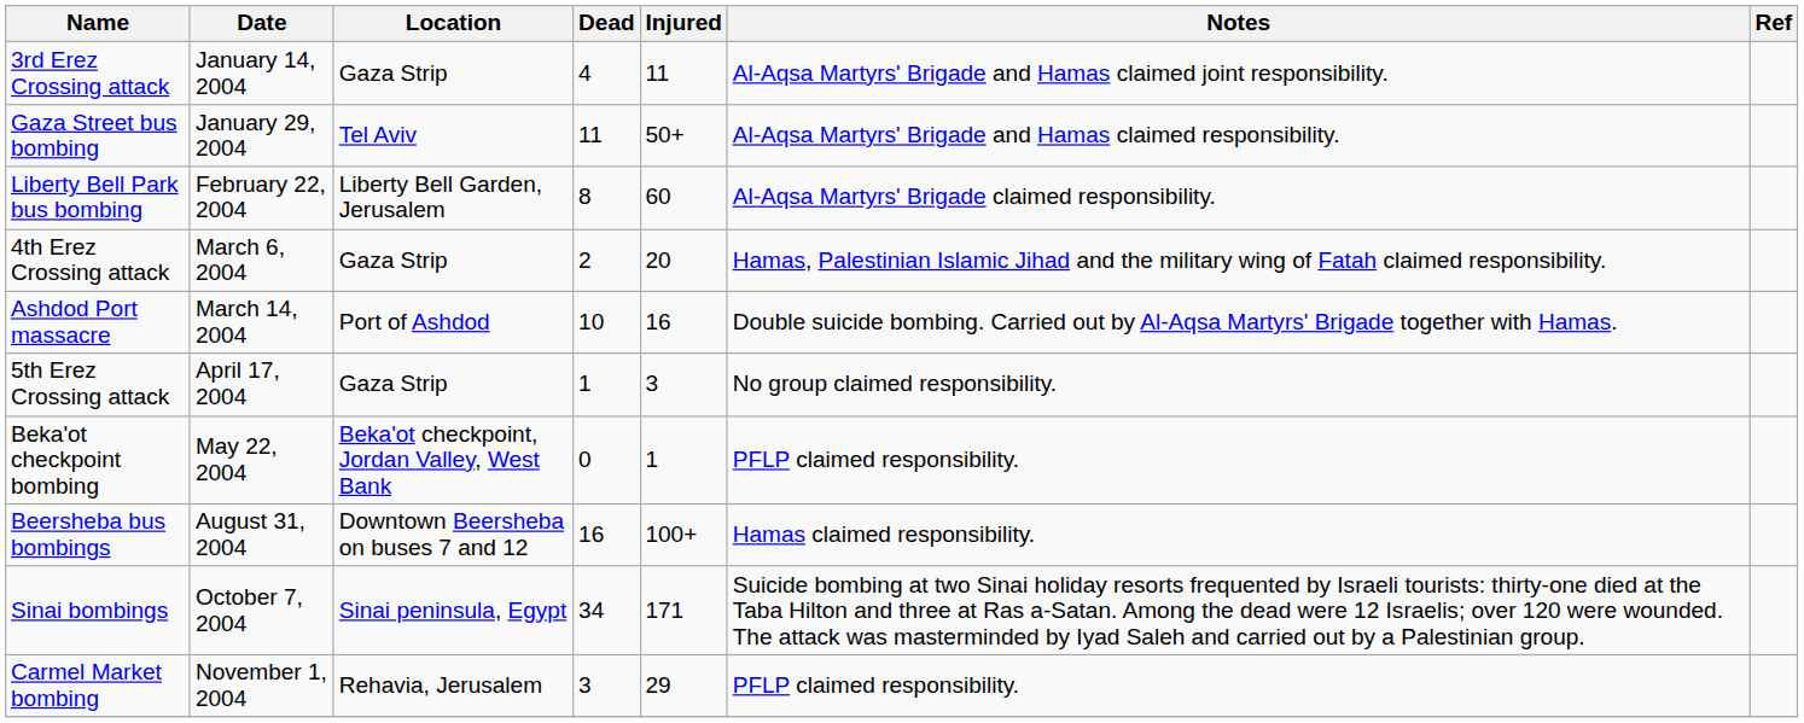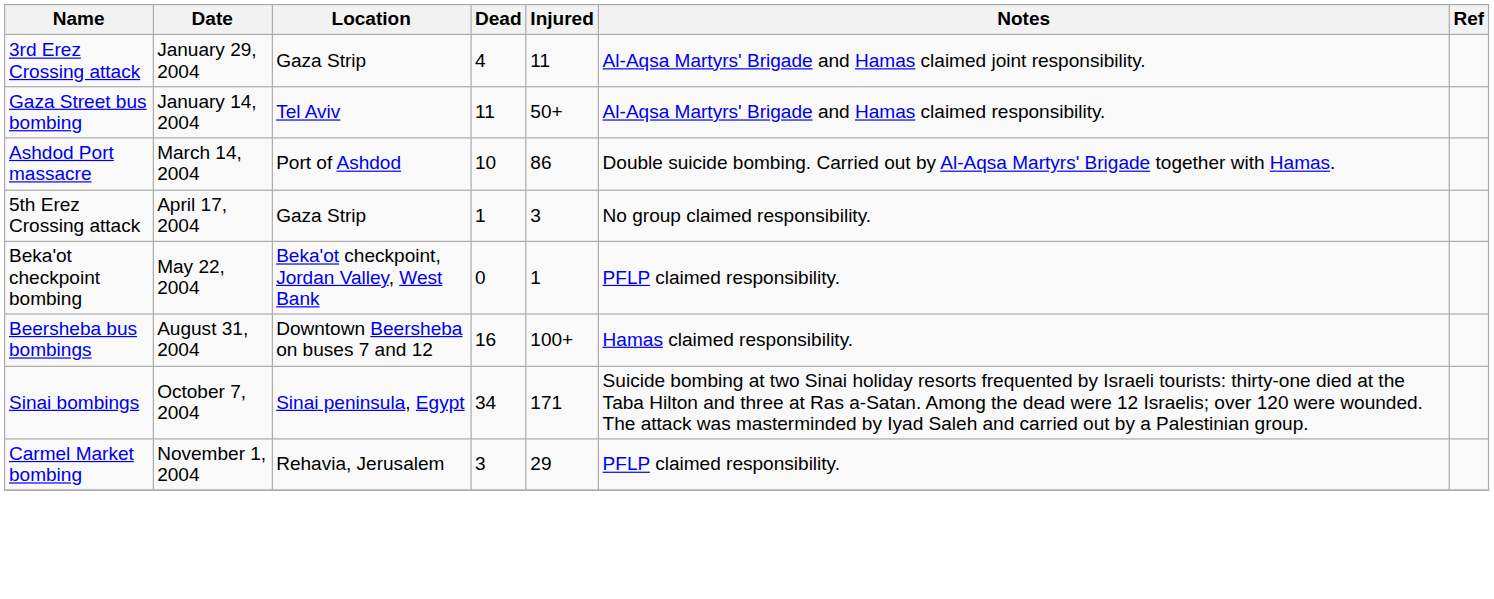 <table class="wikitable">
 <tr>
 <th>Name</th>
 <th>Date</th>
 <th>Location</th>
 <th>Dead</th>
 <th>Injured</th>
 <th>Notes</th>
 <th>Ref</th>
 </tr>
 <tr>
 <td><a href='#'>3rd Erez Crossing attack</a></td>
-<td>January 14, 2004</td>
+<td>January 29, 2004</td>
 <td>Gaza Strip</td>
 <td>4</td>
 <td>11</td>
 <td><a href='#'>Al-Aqsa Martyrs' Brigade</a> and <a href='#'>Hamas</a> claimed joint responsibility.</td>
 <td></td>
 </tr>
 <tr>
 <td><a href='#'>Gaza Street bus bombing</a></td>
-<td>January 29, 2004</td>
+<td>January 14, 2004</td>
 <td><a href='#'>Tel Aviv</a></td>
 <td>11</td>
 <td>50+</td>
 <td><a href='#'>Al-Aqsa Martyrs' Brigade</a> and <a href='#'>Hamas</a> claimed responsibility.</td>
 <td></td>
 </tr>
 <tr>
-<td><a href='#'>Liberty Bell Park bus bombing</a></td>
-<td>February 22, 2004</td>
-<td>Liberty Bell Garden, Jerusalem</td>
-<td>8</td>
-<td>60</td>
-<td><a href='#'>Al-Aqsa Martyrs' Brigade</a> claimed responsibility.</td>
-<td></td>
-</tr>
-<tr>
-<td>4th Erez Crossing attack</td>
-<td>March 6, 2004</td>
-<td>Gaza Strip</td>
-<td>2</td>
-<td>20</td>
-<td><a href='#'>Hamas</a>, <a href='#'>Palestinian Islamic Jihad</a> and the military wing of <a href='#'>Fatah</a> claimed responsibility.</td>
-<td></td>
-</tr>
-<tr>
 <td><a href='#'>Ashdod Port massacre</a></td>
 <td>March 14, 2004</td>
 <td>Port of <a href='#'>Ashdod</a></td>
 <td>10</td>
-<td>16</td>
+<td>86</td>
 <td>Double suicide bombing. Carried out by <a href='#'>Al-Aqsa Martyrs' Brigade</a> together with <a href='#'>Hamas</a>.</td>
 <td></td>
 </tr>
 <tr>
 <td>5th Erez Crossing attack</td>
 <td>April 17, 2004</td>
 <td>Gaza Strip</td>
 <td>1</td>
 <td>3</td>
 <td>No group claimed responsibility.</td>
 <td></td>
 </tr>
 <tr>
 <td>Beka'ot checkpoint bombing</td>
 <td>May 22, 2004</td>
 <td><a href='#'>Beka'ot</a> checkpoint, <a href='#'>Jordan Valley</a>, <a href='#'>West Bank</a></td>
 <td>0</td>
 <td>1</td>
 <td><a href='#'>PFLP</a> claimed responsibility.</td>
 <td><br></td>
 </tr>
 <tr>
 <td><a href='#'>Beersheba bus bombings</a></td>
 <td>August 31, 2004</td>
 <td>Downtown <a href='#'>Beersheba</a> on buses 7 and 12</td>
 <td>16</td>
 <td>100+</td>
 <td><a href='#'>Hamas</a> claimed responsibility.</td>
 <td></td>
 </tr>
 <tr>
 <td><a href='#'>Sinai bombings</a></td>
 <td>October 7, 2004</td>
 <td><a href='#'>Sinai peninsula</a>, <a href='#'>Egypt</a></td>
 <td>34</td>
 <td>171</td>
 <td>Suicide bombing at two Sinai holiday resorts frequented by Israeli tourists: thirty-one died at the Taba Hilton and three at Ras a-Satan. Among the dead were 12 Israelis; over 120 were wounded. The attack was masterminded by Iyad Saleh and carried out by a Palestinian group.</td>
 <td></td>
 </tr>
 <tr>
 <td><a href='#'>Carmel Market bombing</a></td>
 <td>November 1, 2004</td>
 <td>Rehavia, Jerusalem</td>
 <td>3</td>
 <td>29</td>
 <td><a href='#'>PFLP</a> claimed responsibility.</td>
 <td></td>
 </tr>
 <tr>
 </tr>
 </table>
